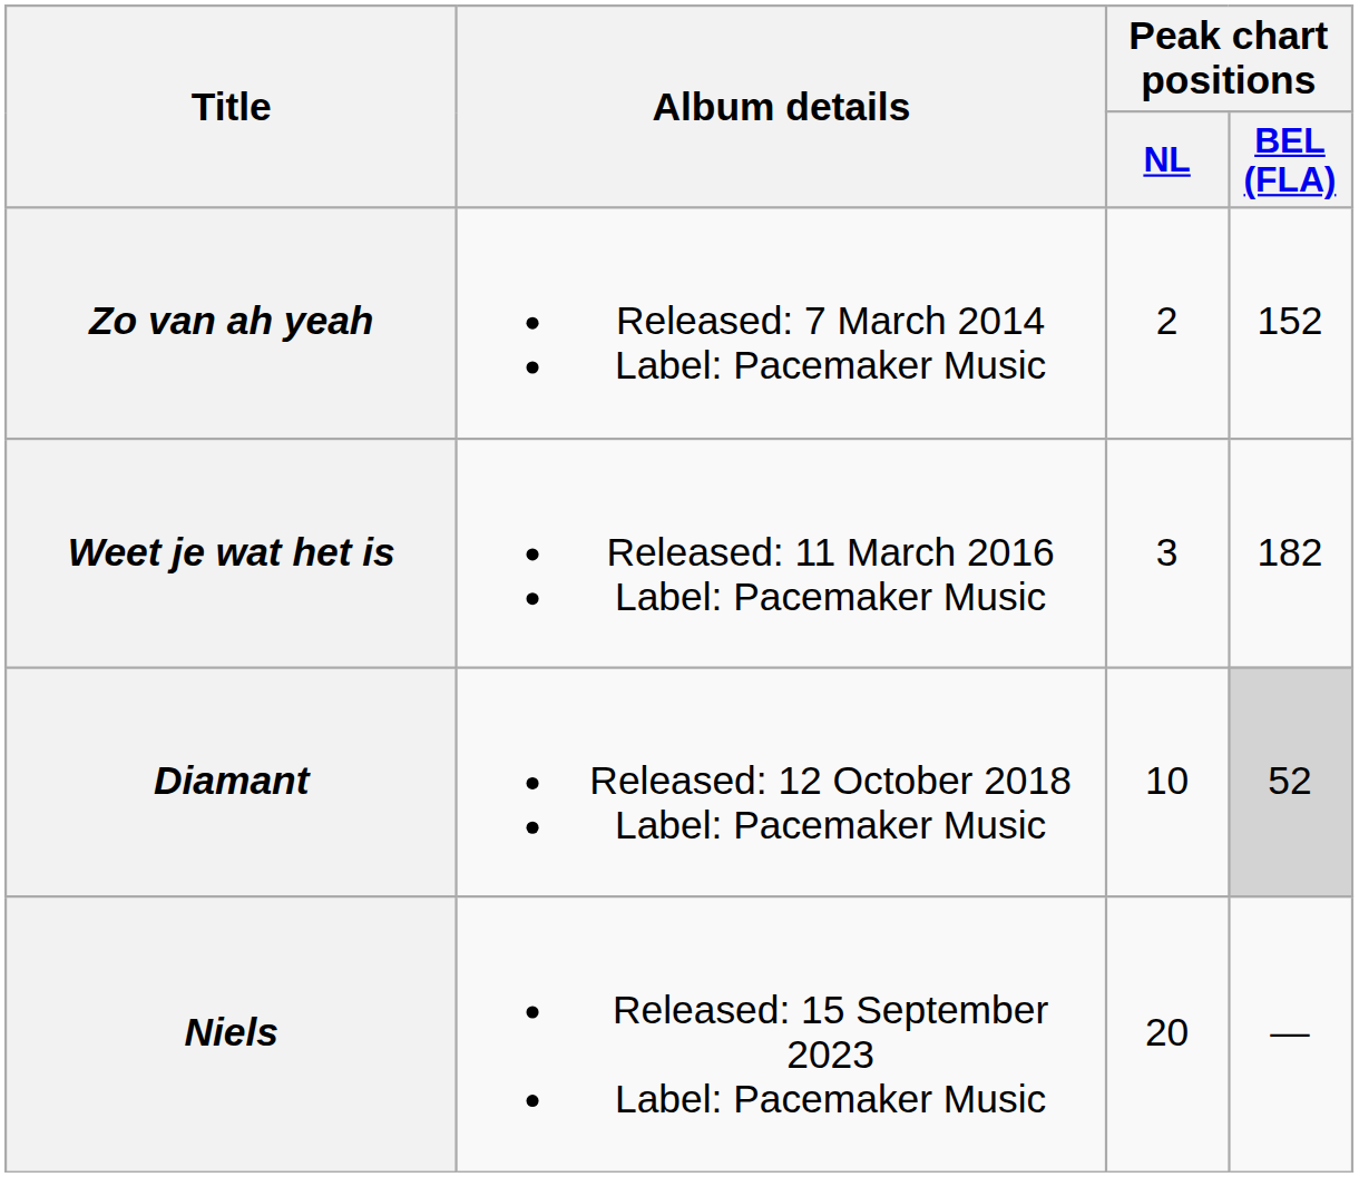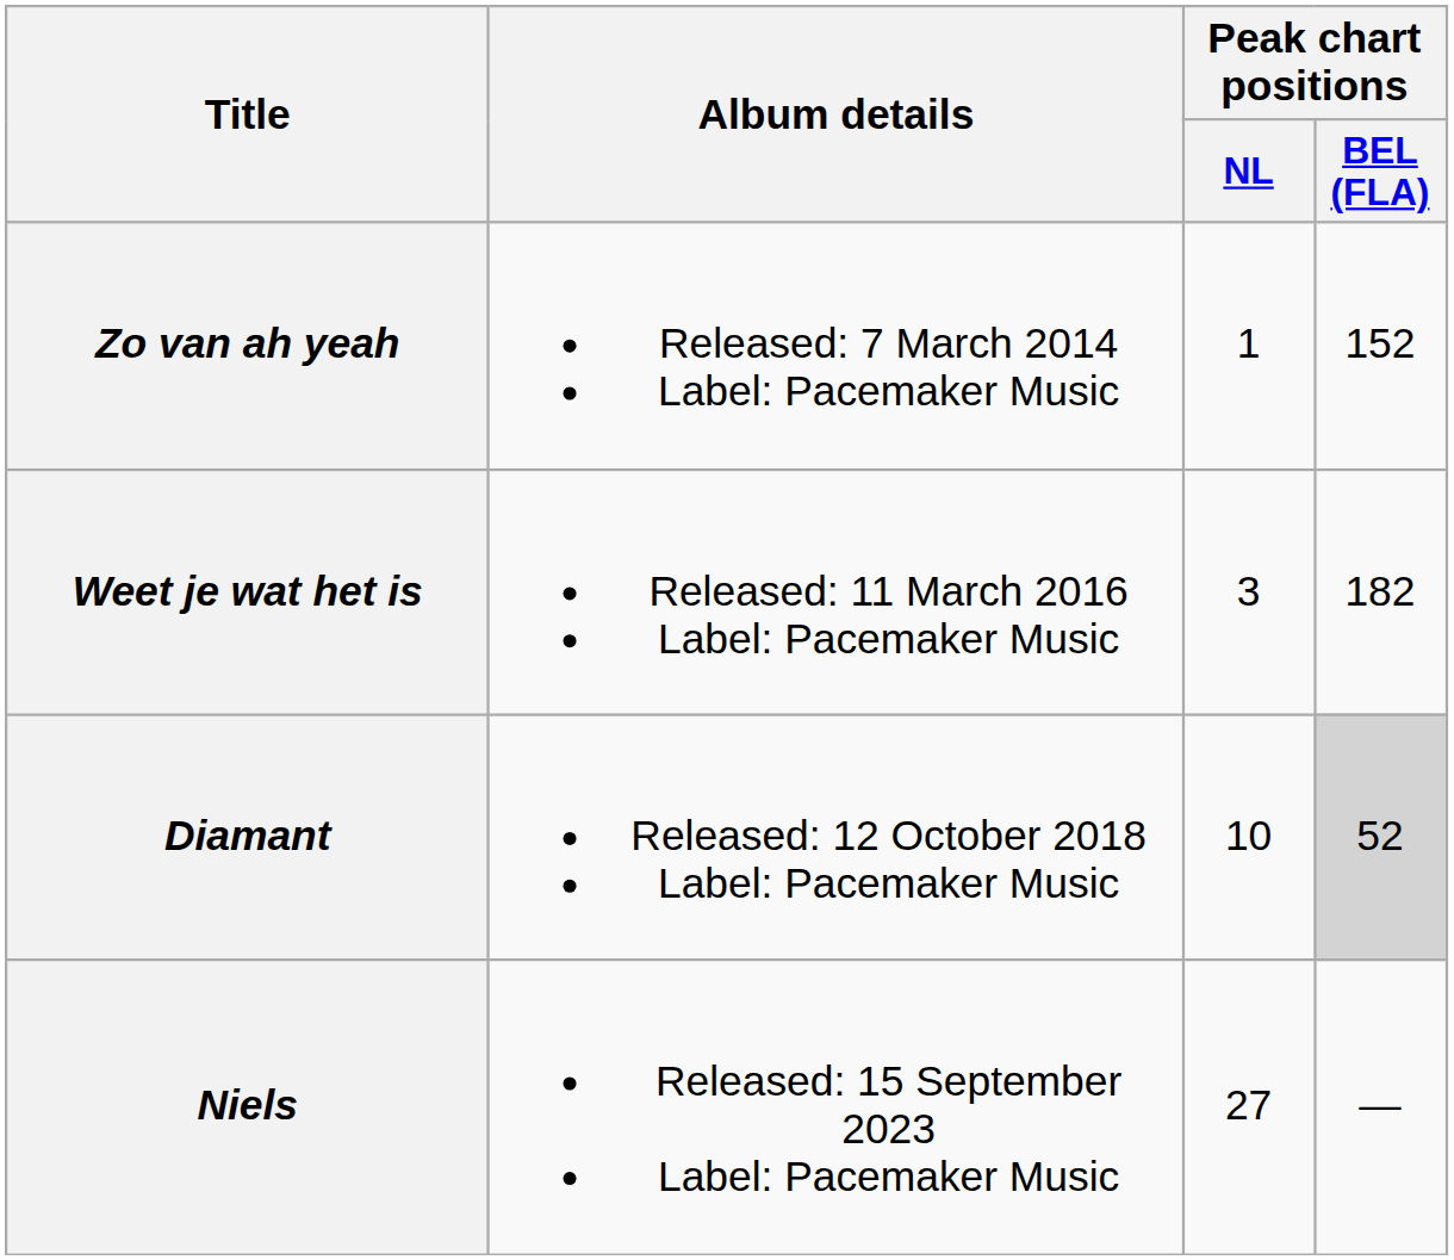 <table class="wikitable plainrowheaders" style="text-align:center;" border="1">
 <tr>
 <th scope="col" rowspan="2" style="width:11em;">Title</th>
 <th scope="col" rowspan="2" style="width:16em;">Album details</th>
 <th scope="col" colspan="2">Peak chart positions</th>
 </tr>
 <tr>
 <th scope="col" style="width:3em;font-size:90%;"><a href='#'>NL</a><br></th>
 <th scope="col" style="width:3em;font-size:90%;"><a href='#'>BEL<br>(FLA)</a><br></th>
 </tr>
 <tr>
 <th scope="row"><em>Zo van ah yeah</em></th>
 <td><br><ul><li>Released: 7 March 2014</li><li>Label: Pacemaker Music</li></ul></td>
-<td>2</td>
+<td>1</td>
 <td>152</td>
 </tr>
 <tr>
 <th scope="row"><em>Weet je wat het is</em></th>
 <td><br><ul><li>Released: 11 March 2016</li><li>Label: Pacemaker Music</li></ul></td>
 <td>3</td>
 <td>182</td>
 </tr>
 <tr>
 <th scope="row"><em>Diamant</em></th>
 <td><br><ul><li>Released: 12 October 2018</li><li>Label: Pacemaker Music</li></ul></td>
 <td>10</td>
 <td style="background: lightgrey;">52</td>
 </tr>
 <tr>
 <th scope="row"><em>Niels</em></th>
 <td><br><ul><li>Released: 15 September 2023</li><li>Label: Pacemaker Music</li></ul></td>
-<td>20</td>
+<td>27</td>
 <td>—</td>
 </tr>
 </table>
